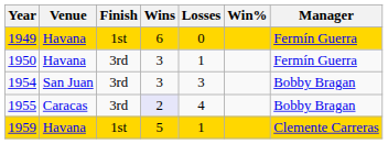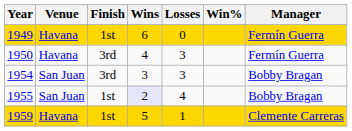 <table class="wikitable sortable plainrowheaders" style="text-align:center;">
 <tr>
 <th scope="col">Year</th>
 <th scope="col">Venue</th>
 <th scope="col">Finish</th>
 <th scope="col">Wins</th>
 <th scope="col">Losses</th>
 <th scope="col">Win%</th>
 <th scope="col">Manager</th>
 </tr>
 <tr style="background:gold;">
 <td><a href='#'>1949</a></td>
 <td align=left> <a href='#'>Havana</a></td>
 <td>1st</td>
 <td>6</td>
 <td>0</td>
 <td></td>
 <td align=left> <a href='#'>Fermín Guerra</a></td>
 </tr>
 <tr>
 <td><a href='#'>1950</a></td>
 <td align=left> <a href='#'>Havana</a></td>
 <td>3rd</td>
+<td>4</td>
 <td>3</td>
-<td>1</td>
 <td></td>
 <td align=left> <a href='#'>Fermín Guerra</a></td>
 </tr>
 <tr>
 <td><a href='#'>1954</a></td>
 <td align=left> <a href='#'>San Juan</a></td>
 <td>3rd</td>
 <td>3</td>
 <td>3</td>
 <td></td>
 <td align=left> <a href='#'>Bobby Bragan</a></td>
 </tr>
 <tr>
 <td><a href='#'>1955</a></td>
-<td align=left> <a href='#'>Caracas</a></td>
-<td>3rd</td>
+<td align=left> <a href='#'>San Juan</a></td>
+<td>1st</td>
 <td style="background: lavender;">2</td>
 <td>4</td>
 <td></td>
 <td align=left> <a href='#'>Bobby Bragan</a></td>
 </tr>
 <tr style="background:gold;">
 <td><a href='#'>1959</a></td>
 <td align=left> <a href='#'>Havana</a></td>
 <td>1st</td>
 <td>5</td>
 <td>1</td>
 <td></td>
 <td align=left> <a href='#'>Clemente Carreras</a></td>
 </tr>
 </table>
